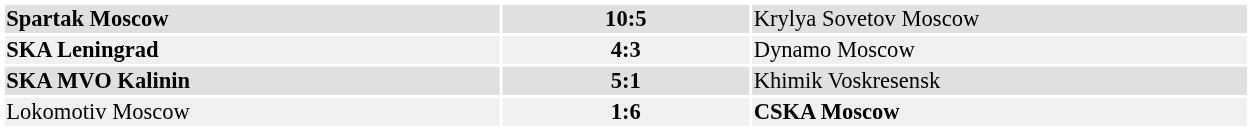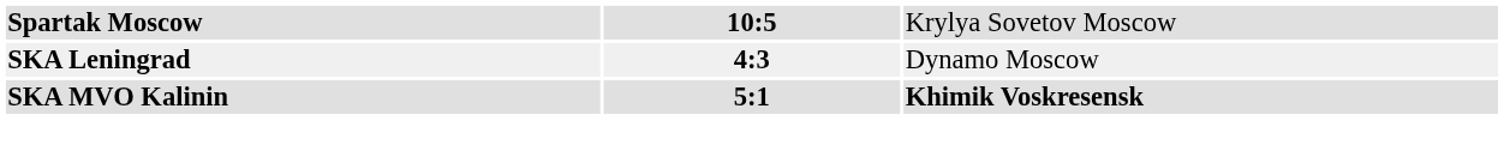 <table width="70%">
 <tr bgcolor="#e0e0e0">
 <td style="width:40%;"><strong>Spartak Moscow</strong></td>
 <th style="width:20%;"><strong>10:5</strong></th>
 <td style="width:40%;">Krylya Sovetov Moscow</td>
 </tr>
 <tr bgcolor="#f0f0f0">
 <td><strong>SKA Leningrad</strong></td>
 <td align="center"><strong>4:3</strong></td>
 <td>Dynamo Moscow</td>
 </tr>
 <tr bgcolor="#e0e0e0">
 <td><strong>SKA MVO Kalinin</strong></td>
 <td align="center"><strong>5:1</strong></td>
-<td>Khimik Voskresensk</td>
-</tr>
-<tr bgcolor="#f0f0f0">
-<td>Lokomotiv Moscow</td>
-<td align="center"><strong>1:6</strong></td>
-<td><strong>CSKA Moscow</strong></td>
+<td><strong>Khimik Voskresensk</strong></td>
 </tr>
 </table>
